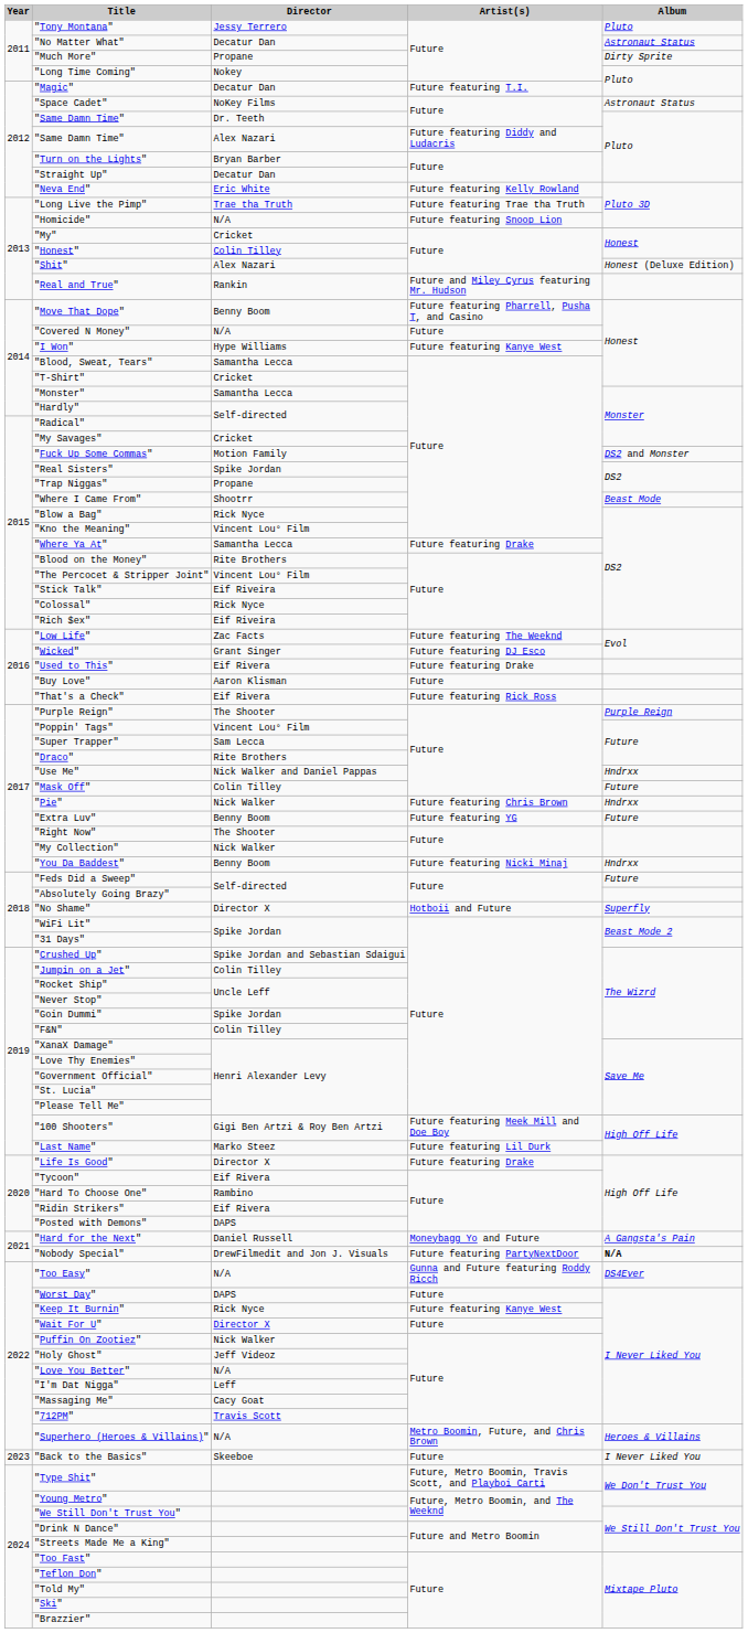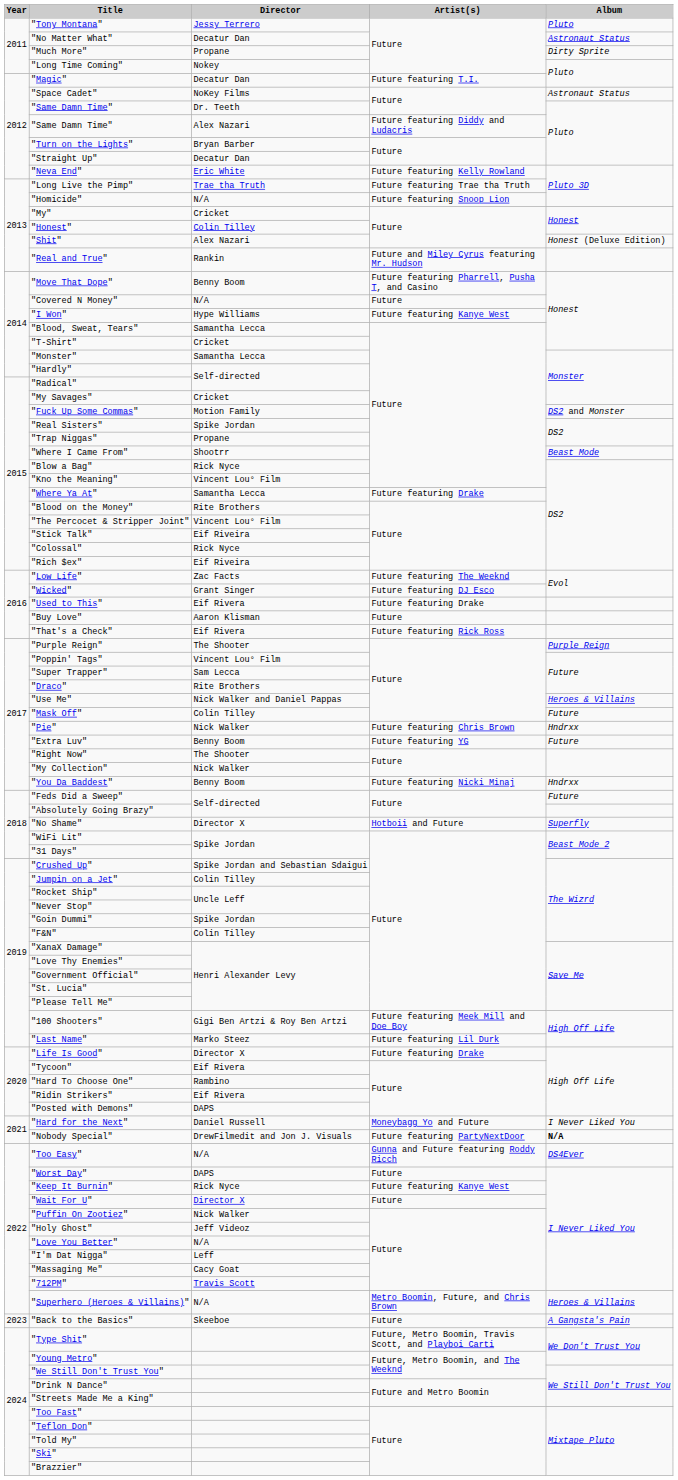 <table class="wikitable" style="font-size:95%">
 <tr>
 <th style="background:#ccc;">Year</th>
 <th style="background:#ccc;">Title</th>
 <th style="background:#ccc;">Director</th>
 <th style="background:#ccc;width:250px">Artist(s)</th>
 <th style="background:#ccc;">Album</th>
 </tr>
 <tr>
 <td rowspan="4" style="text-align:center;">2011</td>
 <td>"<a href='#'>Tony Montana</a>"</td>
 <td><a href='#'>Jessy Terrero</a></td>
 <td rowspan="4">Future</td>
 <td><em><a href='#'>Pluto</a></em></td>
 </tr>
 <tr>
 <td>"No Matter What"</td>
 <td>Decatur Dan</td>
 <td><em><a href='#'>Astronaut Status</a></em></td>
 </tr>
 <tr>
 <td>"Much More"</td>
 <td>Propane</td>
 <td><em>Dirty Sprite</em></td>
 </tr>
 <tr>
 <td>"Long Time Coming"</td>
 <td>Nokey</td>
 <td rowspan="2"><em>Pluto</em></td>
 </tr>
 <tr>
 <td rowspan="7">2012</td>
 <td>"<a href='#'>Magic</a>"</td>
 <td>Decatur Dan</td>
 <td>Future featuring <a href='#'>T.I.</a></td>
 </tr>
 <tr>
 <td>"Space Cadet"</td>
 <td>NoKey Films</td>
 <td rowspan="2">Future</td>
 <td><em>Astronaut Status</em></td>
 </tr>
 <tr>
 <td>"<a href='#'>Same Damn Time</a>"</td>
 <td>Dr. Teeth</td>
 <td rowspan="4"><em>Pluto</em></td>
 </tr>
 <tr>
 <td>"Same Damn Time" </td>
 <td>Alex Nazari</td>
 <td>Future featuring <a href='#'>Diddy</a> and <a href='#'>Ludacris</a></td>
 </tr>
 <tr>
 <td>"<a href='#'>Turn on the Lights</a>"</td>
 <td>Bryan Barber</td>
 <td rowspan="2">Future</td>
 </tr>
 <tr>
 <td>"Straight Up"</td>
 <td>Decatur Dan</td>
 </tr>
 <tr>
 <td>"<a href='#'>Neva End</a>" </td>
 <td><a href='#'>Eric White</a></td>
 <td>Future featuring <a href='#'>Kelly Rowland</a></td>
 <td rowspan="3"><em><a href='#'>Pluto 3D</a></em></td>
 </tr>
 <tr>
 <td rowspan="6">2013</td>
 <td>"Long Live the Pimp"</td>
 <td><a href='#'>Trae tha Truth</a></td>
 <td>Future featuring Trae tha Truth</td>
 </tr>
 <tr>
 <td>"Homicide" </td>
 <td>N/A</td>
 <td>Future featuring <a href='#'>Snoop Lion</a></td>
 </tr>
 <tr>
 <td>"My"</td>
 <td>Cricket</td>
 <td rowspan="3">Future</td>
 <td rowspan="2"><em><a href='#'>Honest</a></em></td>
 </tr>
 <tr>
 <td>"<a href='#'>Honest</a>"</td>
 <td><a href='#'>Colin Tilley</a></td>
 </tr>
 <tr>
 <td>"<a href='#'>Shit</a>"</td>
 <td>Alex Nazari</td>
 <td><em>Honest</em> (Deluxe Edition)</td>
 </tr>
 <tr>
 <td>"<a href='#'>Real and True</a>"</td>
 <td>Rankin</td>
 <td>Future and <a href='#'>Miley Cyrus</a> featuring <a href='#'>Mr. Hudson</a></td>
 <td></td>
 </tr>
 <tr>
 <td rowspan="7">2014</td>
 <td>"<a href='#'>Move That Dope</a>"</td>
 <td>Benny Boom</td>
 <td>Future featuring <a href='#'>Pharrell</a>, <a href='#'>Pusha T</a>, and Casino</td>
 <td rowspan="5"><em>Honest</em></td>
 </tr>
 <tr>
 <td>"Covered N Money"</td>
 <td>N/A</td>
 <td>Future</td>
 </tr>
 <tr>
 <td>"<a href='#'>I Won</a>"</td>
 <td>Hype Williams</td>
 <td>Future featuring <a href='#'>Kanye West</a></td>
 </tr>
 <tr>
 <td>"Blood, Sweat, Tears"</td>
 <td>Samantha Lecca</td>
 <td rowspan="12">Future</td>
 </tr>
 <tr>
 <td>"T-Shirt"</td>
 <td>Cricket</td>
 </tr>
 <tr>
 <td>"Monster"</td>
 <td>Samantha Lecca</td>
 <td rowspan="4"><em><a href='#'>Monster</a></em></td>
 </tr>
 <tr>
 <td>"Hardly"</td>
 <td rowspan="2">Self-directed</td>
 </tr>
 <tr>
 <td rowspan="14" style="text-align:center;">2015</td>
 <td>"Radical"</td>
 </tr>
 <tr>
 <td>"My Savages"</td>
 <td>Cricket</td>
 </tr>
 <tr>
 <td>"<a href='#'>Fuck Up Some Commas</a>"</td>
 <td>Motion Family</td>
 <td><em><a href='#'>DS2</a></em> and <em>Monster</em></td>
 </tr>
 <tr>
 <td>"Real Sisters"</td>
 <td>Spike Jordan</td>
 <td rowspan="2"><em>DS2</em></td>
 </tr>
 <tr>
 <td>"Trap Niggas"</td>
 <td>Propane</td>
 </tr>
 <tr>
 <td>"Where I Came From"</td>
 <td>Shootrr</td>
 <td><em><a href='#'>Beast Mode</a></em></td>
 </tr>
 <tr>
 <td>"Blow a Bag"</td>
 <td>Rick Nyce</td>
 <td rowspan="8"><em>DS2</em></td>
 </tr>
 <tr>
 <td>"Kno the Meaning"</td>
 <td>Vincent Lou° Film</td>
 </tr>
 <tr>
 <td>"<a href='#'>Where Ya At</a>"</td>
 <td>Samantha Lecca</td>
 <td>Future featuring <a href='#'>Drake</a></td>
 </tr>
 <tr>
 <td>"Blood on the Money"</td>
 <td>Rite Brothers</td>
 <td rowspan="5">Future</td>
 </tr>
 <tr>
 <td>"The Percocet & Stripper Joint"</td>
 <td>Vincent Lou° Film</td>
 </tr>
 <tr>
 <td>"Stick Talk"</td>
 <td>Eif Riveira</td>
 </tr>
 <tr>
 <td>"Colossal"</td>
 <td>Rick Nyce</td>
 </tr>
 <tr>
 <td>"Rich $ex"</td>
 <td>Eif Riveira</td>
 </tr>
 <tr>
 <td rowspan="5">2016</td>
 <td>"<a href='#'>Low Life</a>"</td>
 <td>Zac Facts</td>
 <td>Future featuring <a href='#'>The Weeknd</a></td>
 <td rowspan="2"><em>Evol</em></td>
 </tr>
 <tr>
 <td>"<a href='#'>Wicked</a>"</td>
 <td>Grant Singer</td>
 <td>Future featuring <a href='#'>DJ Esco</a></td>
 </tr>
 <tr>
 <td>"<a href='#'>Used to This</a>"</td>
 <td>Eif Rivera</td>
 <td>Future featuring Drake</td>
 <td></td>
 </tr>
 <tr>
 <td>"Buy Love"</td>
 <td>Aaron Klisman</td>
 <td>Future</td>
 <td></td>
 </tr>
 <tr>
 <td>"That's a Check"</td>
 <td>Eif Rivera</td>
 <td>Future featuring <a href='#'>Rick Ross</a></td>
 <td></td>
 </tr>
 <tr>
 <td rowspan="11">2017</td>
 <td>"Purple Reign"</td>
 <td>The Shooter</td>
 <td rowspan="6">Future</td>
 <td><em><a href='#'>Purple Reign</a></em></td>
 </tr>
 <tr>
 <td>"Poppin' Tags"</td>
 <td>Vincent Lou° Film</td>
 <td rowspan="3"><em>Future</em></td>
 </tr>
 <tr>
 <td>"Super Trapper"</td>
 <td>Sam Lecca</td>
 </tr>
 <tr>
 <td>"<a href='#'>Draco</a>"</td>
 <td>Rite Brothers</td>
 </tr>
 <tr>
 <td>"Use Me"</td>
 <td>Nick Walker and Daniel Pappas</td>
-<td><em>Hndrxx</em></td>
+<td><em><a href='#'>Heroes & Villains</a></em></td>
 </tr>
 <tr>
 <td>"<a href='#'>Mask Off</a>"</td>
 <td>Colin Tilley</td>
 <td><em>Future</em></td>
 </tr>
 <tr>
 <td>"<a href='#'>Pie</a>"</td>
 <td>Nick Walker</td>
 <td>Future featuring <a href='#'>Chris Brown</a></td>
 <td><em>Hndrxx</em></td>
 </tr>
 <tr>
 <td>"Extra Luv"</td>
 <td>Benny Boom</td>
 <td>Future featuring <a href='#'>YG</a></td>
 <td><em>Future</em></td>
 </tr>
 <tr>
 <td>"Right Now"</td>
 <td>The Shooter</td>
 <td rowspan="2">Future</td>
 <td rowspan="2"></td>
 </tr>
 <tr>
 <td>"My Collection"</td>
 <td>Nick Walker</td>
 </tr>
 <tr>
 <td>"<a href='#'>You Da Baddest</a>"</td>
 <td>Benny Boom</td>
 <td>Future featuring <a href='#'>Nicki Minaj</a></td>
 <td><em>Hndrxx</em></td>
 </tr>
 <tr>
 <td rowspan="5">2018</td>
 <td>"Feds Did a Sweep"</td>
 <td rowspan="2">Self-directed</td>
 <td rowspan="2">Future</td>
 <td><em>Future</em></td>
 </tr>
 <tr>
 <td>"Absolutely Going Brazy"</td>
 <td></td>
 </tr>
 <tr>
 <td>"No Shame"</td>
 <td>Director X</td>
 <td><a href='#'>Hotboii</a> and Future</td>
 <td><em><a href='#'>Superfly</a></em></td>
 </tr>
 <tr>
 <td>"WiFi Lit" </td>
 <td rowspan="2">Spike Jordan</td>
 <td rowspan="13">Future</td>
 <td rowspan="2"><em><a href='#'>Beast Mode 2</a></em></td>
 </tr>
 <tr>
 <td>"31 Days"</td>
 </tr>
 <tr>
 <td rowspan="13">2019</td>
 <td>"<a href='#'>Crushed Up</a>"</td>
 <td>Spike Jordan and Sebastian Sdaigui</td>
 <td rowspan="6"><em><a href='#'>The Wizrd</a></em></td>
 </tr>
 <tr>
 <td>"<a href='#'>Jumpin on a Jet</a>"</td>
 <td>Colin Tilley</td>
 </tr>
 <tr>
 <td>"Rocket Ship"</td>
 <td rowspan="2">Uncle Leff</td>
 </tr>
 <tr>
 <td>"Never Stop"</td>
 </tr>
 <tr>
 <td>"Goin Dummi"</td>
 <td>Spike Jordan</td>
 </tr>
 <tr>
 <td>"F&N"</td>
 <td>Colin Tilley</td>
 </tr>
 <tr>
 <td>"XanaX Damage"</td>
 <td rowspan="5">Henri Alexander Levy</td>
 <td rowspan="5"><em><a href='#'>Save Me</a></em></td>
 </tr>
 <tr>
 <td>"Love Thy Enemies"</td>
 </tr>
 <tr>
 <td>"Government Official"</td>
 </tr>
 <tr>
 <td>"St. Lucia"</td>
 </tr>
 <tr>
 <td>"Please Tell Me"</td>
 </tr>
 <tr>
 <td>"100 Shooters"</td>
 <td>Gigi Ben Artzi & Roy Ben Artzi</td>
 <td>Future featuring <a href='#'>Meek Mill</a> and <a href='#'>Doe Boy</a></td>
 <td rowspan="2"><em><a href='#'>High Off Life</a></em></td>
 </tr>
 <tr>
 <td>"<a href='#'>Last Name</a>"</td>
 <td>Marko Steez</td>
 <td>Future featuring <a href='#'>Lil Durk</a></td>
 </tr>
 <tr>
 <td rowspan="5">2020</td>
 <td>"<a href='#'>Life Is Good</a>"</td>
 <td>Director X</td>
 <td>Future featuring <a href='#'>Drake</a></td>
 <td rowspan="5"><em>High Off Life</em></td>
 </tr>
 <tr>
 <td>"Tycoon"</td>
 <td>Eif Rivera</td>
 <td rowspan="4">Future</td>
 </tr>
 <tr>
 <td>"Hard To Choose One"</td>
 <td>Rambino</td>
 </tr>
 <tr>
 <td>"Ridin Strikers"</td>
 <td>Eif Rivera</td>
 </tr>
 <tr>
 <td>"Posted with Demons"</td>
 <td>DAPS</td>
 </tr>
 <tr>
 <td rowspan="2">2021</td>
 <td>"<a href='#'>Hard for the Next</a>"</td>
 <td>Daniel Russell</td>
 <td><a href='#'>Moneybagg Yo</a> and Future</td>
-<td><em><a href='#'>A Gangsta's Pain</a></em></td>
+<td><em>I Never Liked You</em></td>
 </tr>
 <tr>
 <td>"Nobody Special"</td>
 <td>DrewFilmedit and Jon J. Visuals</td>
 <td>Future featuring <a href='#'>PartyNextDoor</a></td>
 <td><strong>N/A</strong></td>
 </tr>
 <tr>
 <td rowspan="11">2022</td>
 <td>"<a href='#'>Too Easy</a>" </td>
 <td>N/A</td>
 <td><a href='#'>Gunna</a> and Future featuring <a href='#'>Roddy Ricch</a></td>
 <td><em><a href='#'>DS4Ever</a></em></td>
 </tr>
 <tr>
 <td>"<a href='#'>Worst Day</a>"</td>
 <td>DAPS</td>
 <td>Future</td>
 <td rowspan="9"><em><a href='#'>I Never Liked You</a></em></td>
 </tr>
 <tr>
 <td>"<a href='#'>Keep It Burnin</a>"</td>
 <td>Rick Nyce</td>
 <td>Future featuring <a href='#'>Kanye West</a></td>
 </tr>
 <tr>
 <td>"<a href='#'>Wait For U</a>"</td>
 <td><a href='#'>Director X</a></td>
 <td>Future</td>
 </tr>
 <tr>
 <td>"<a href='#'>Puffin On Zootiez</a>"</td>
 <td>Nick Walker</td>
 <td rowspan="6">Future</td>
 </tr>
 <tr>
 <td>"Holy Ghost"</td>
 <td>Jeff Videoz</td>
 </tr>
 <tr>
 <td>"<a href='#'>Love You Better</a>"</td>
 <td>N/A</td>
 </tr>
 <tr>
 <td>"I'm Dat Nigga" </td>
 <td>Leff</td>
 </tr>
 <tr>
 <td>"Massaging Me"</td>
 <td>Cacy Goat</td>
 </tr>
 <tr>
 <td>"<a href='#'>712PM</a>"</td>
 <td><a href='#'>Travis Scott</a></td>
 </tr>
 <tr>
 <td>"<a href='#'>Superhero (Heroes & Villains)</a>"</td>
 <td>N/A</td>
 <td><a href='#'>Metro Boomin</a>, Future, and <a href='#'>Chris Brown</a></td>
 <td><em><a href='#'>Heroes & Villains</a></em></td>
 </tr>
 <tr>
 <td>2023</td>
 <td>"Back to the Basics"</td>
 <td>Skeeboe</td>
 <td>Future</td>
-<td><em>I Never Liked You</em></td>
+<td><em><a href='#'>A Gangsta's Pain</a></em></td>
 </tr>
 <tr>
 <td rowspan="10">2024</td>
 <td>"<a href='#'>Type Shit</a>"</td>
 <td></td>
 <td>Future, Metro Boomin, Travis Scott, and <a href='#'>Playboi Carti</a></td>
 <td rowspan="2"><em><a href='#'>We Don't Trust You</a></em></td>
 </tr>
 <tr>
 <td>"<a href='#'>Young Metro</a>"</td>
 <td></td>
 <td rowspan="2">Future, Metro Boomin, and <a href='#'>The Weeknd</a></td>
 </tr>
 <tr>
 <td>"<a href='#'>We Still Don't Trust You</a>"</td>
 <td></td>
 <td rowspan="3"><em><a href='#'>We Still Don't Trust You</a></em></td>
 </tr>
 <tr>
 <td>"Drink N Dance"</td>
 <td></td>
 <td rowspan="2">Future and Metro Boomin</td>
 </tr>
 <tr>
 <td>"Streets Made Me a King"</td>
 <td></td>
 </tr>
 <tr>
 <td>"<a href='#'>Too Fast</a>"</td>
 <td></td>
 <td rowspan="5">Future</td>
 <td rowspan="5"><em><a href='#'>Mixtape Pluto</a></em></td>
 </tr>
 <tr>
 <td>"<a href='#'>Teflon Don</a>"</td>
 <td></td>
 </tr>
 <tr>
 <td>"Told My"</td>
 <td></td>
 </tr>
 <tr>
 <td>"<a href='#'>Ski</a>"</td>
 <td></td>
 </tr>
 <tr>
 <td>"Brazzier"</td>
 <td></td>
 </tr>
 </table>
